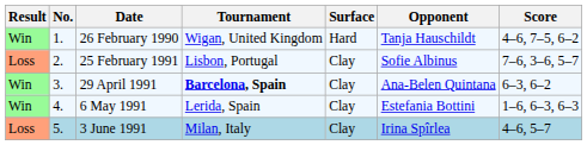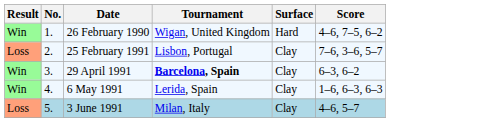 <table class="wikitable" style="font-size:97%">
 <tr>
 <th>Result</th>
 <th>No.</th>
 <th>Date</th>
 <th>Tournament</th>
 <th>Surface</th>
-<th>Opponent</th>
 <th>Score</th>
 </tr>
 <tr style="background:#f0f8ff;">
 <td style="background:#98fb98;">Win</td>
 <td>1.</td>
 <td>26 February 1990</td>
 <td><a href='#'>Wigan</a>, United Kingdom</td>
 <td>Hard</td>
-<td> <a href='#'>Tanja Hauschildt</a></td>
 <td>4–6, 7–5, 6–2</td>
 </tr>
 <tr style="background:#f0f8ff;">
 <td style="background:#ffa07a;">Loss</td>
 <td>2.</td>
 <td>25 February 1991</td>
 <td><a href='#'>Lisbon</a>, Portugal</td>
 <td>Clay</td>
-<td> <a href='#'>Sofie Albinus</a></td>
 <td>7–6, 3–6, 5–7</td>
 </tr>
 <tr style="background:#f0f8ff;">
 <td style="background:#98fb98;">Win</td>
 <td>3.</td>
 <td>29 April 1991</td>
 <td><strong><a href='#'>Barcelona</a>, Spain</strong></td>
 <td>Clay</td>
-<td> <a href='#'>Ana-Belen Quintana</a></td>
 <td>6–3, 6–2</td>
 </tr>
 <tr style="background:#f0f8ff;">
 <td style="background:#98fb98;">Win</td>
 <td>4.</td>
 <td>6 May 1991</td>
 <td><a href='#'>Lerida</a>, Spain</td>
 <td>Clay</td>
-<td> <a href='#'>Estefania Bottini</a></td>
 <td>1–6, 6–3, 6–3</td>
 </tr>
 <tr bgcolor="lightblue">
 <td style="background:#ffa07a;">Loss</td>
 <td>5.</td>
 <td>3 June 1991</td>
 <td><a href='#'>Milan</a>, Italy</td>
 <td>Clay</td>
-<td> <a href='#'>Irina Spîrlea</a></td>
 <td>4–6, 5–7</td>
 </tr>
 </table>
